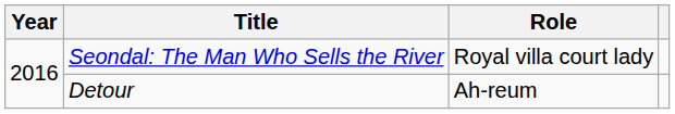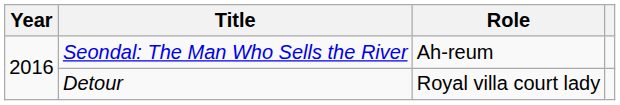 <table class="wikitable plainrowheaders">
 <tr>
 <th scope="col">Year</th>
 <th scope="col">Title</th>
 <th scope="col">Role</th>
 <th scope="col" class="unsortable"></th>
 </tr>
 <tr>
 <td rowspan="2">2016</td>
 <td><em><a href='#'>Seondal: The Man Who Sells the River</a></em></td>
-<td>Royal villa court lady</td>
+<td>Ah-reum</td>
 <td></td>
 </tr>
 <tr>
 <td><em>Detour</em></td>
-<td>Ah-reum</td>
+<td>Royal villa court lady</td>
 <td></td>
 </tr>
 </table>
